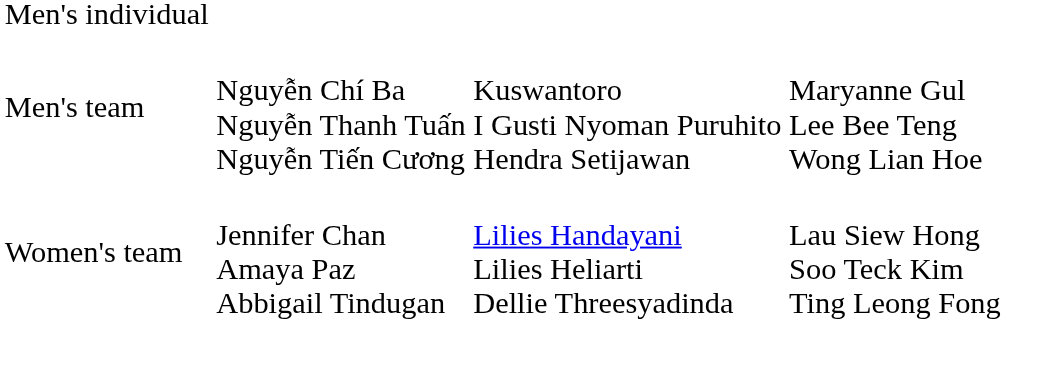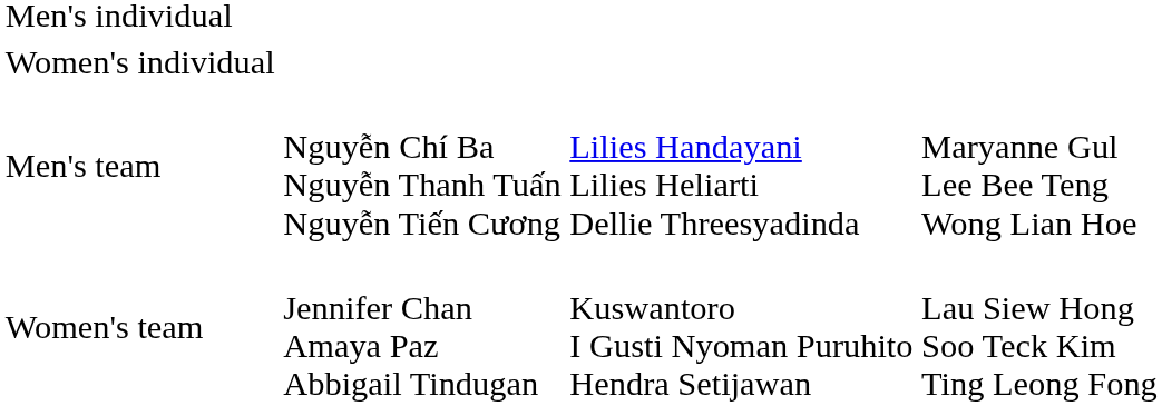 <table>
 <tr>
 <td>Men's individual</td>
 <td nowrap=true></td>
 <td></td>
 <td></td>
 </tr>
 <tr>
+<td>Women's individual</td>
+<td></td>
+<td></td>
+<td></td>
+</tr>
+<tr>
 <td>Men's team</td>
 <td><br>Nguyễn Chí Ba<br>Nguyễn Thanh Tuấn<br>Nguyễn Tiến Cương</td>
-<td nowrap=true><br>Kuswantoro<br>I Gusti Nyoman Puruhito<br>Hendra Setijawan</td>
+<td><br><a href='#'>Lilies Handayani</a><br>Lilies Heliarti<br>Dellie Threesyadinda</td>
 <td nowrap=true><br>Maryanne Gul<br>Lee Bee Teng<br>Wong Lian Hoe</td>
 </tr>
 <tr>
 <td>Women's team</td>
 <td><br>Jennifer Chan<br>Amaya Paz<br>Abbigail Tindugan</td>
-<td><br><a href='#'>Lilies Handayani</a><br>Lilies Heliarti<br>Dellie Threesyadinda</td>
+<td nowrap=true><br>Kuswantoro<br>I Gusti Nyoman Puruhito<br>Hendra Setijawan</td>
 <td><br>Lau Siew Hong<br>Soo Teck Kim<br>Ting Leong Fong</td>
 </tr>
 </table>
